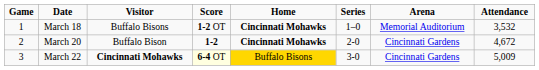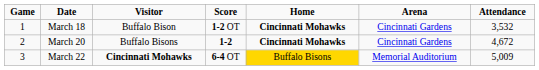 <table class="wikitable" width="70%">
 <tr align="center">
 <td><strong>Game</strong></td>
 <td><strong>Date</strong></td>
 <td><strong>Visitor</strong></td>
 <td><strong>Score</strong></td>
 <td><strong>Home</strong></td>
-<td><strong>Series</strong></td>
 <td><strong>Arena</strong></td>
 <td><strong>Attendance</strong></td>
 </tr>
 <tr align="center">
 <td>1</td>
 <td>March 18</td>
-<td>Buffalo Bisons</td>
+<td>Buffalo Bison</td>
 <td><strong>1-2</strong> OT</td>
 <td><strong>Cincinnati Mohawks</strong></td>
-<td>1–0</td>
-<td><a href='#'>Memorial Auditorium</a></td>
+<td><a href='#'>Cincinnati Gardens</a></td>
 <td>3,532</td>
 </tr>
 <tr align="center">
 <td>2</td>
 <td>March 20</td>
-<td>Buffalo Bison</td>
+<td>Buffalo Bisons</td>
 <td><strong>1-2</strong></td>
 <td><strong>Cincinnati Mohawks</strong></td>
-<td>2-0</td>
 <td><a href='#'>Cincinnati Gardens</a></td>
 <td>4,672</td>
 </tr>
 <tr align="center">
 <td>3</td>
 <td>March 22</td>
 <td><strong>Cincinnati Mohawks</strong></td>
-<td style="background: lightyellow;"><strong>6-4</strong> OT</td>
+<td><strong>6-4</strong> OT</td>
 <td style="background: gold;">Buffalo Bisons</td>
-<td>3-0</td>
-<td><a href='#'>Cincinnati Gardens</a></td>
+<td><a href='#'>Memorial Auditorium</a></td>
 <td>5,009</td>
 </tr>
 </table>
